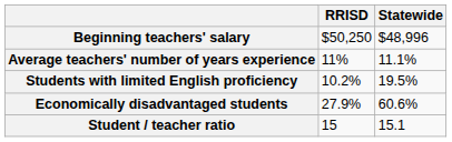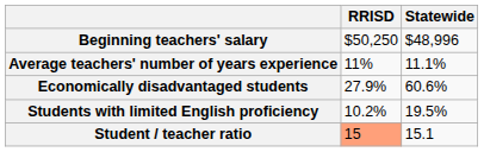 <table class="wikitable">
 <tr>
 <th></th>
 <th>RRISD</th>
 <th>Statewide</th>
 </tr>
 <tr>
 <th>Beginning teachers' salary</th>
 <td>$50,250</td>
 <td>$48,996</td>
 </tr>
 <tr>
 <th>Average teachers' number of years experience</th>
 <td>11%</td>
 <td>11.1%</td>
 </tr>
 <tr>
+<th>Economically disadvantaged students</th>
+<td>27.9%</td>
+<td>60.6%</td>
+</tr>
+<tr>
 <th>Students with limited English proficiency</th>
 <td>10.2%</td>
 <td>19.5%</td>
 </tr>
 <tr>
-<th>Economically disadvantaged students</th>
-<td>27.9%</td>
-<td>60.6%</td>
-</tr>
-<tr>
 <th>Student / teacher ratio</th>
-<td>15</td>
+<td style="background: lightsalmon;">15</td>
 <td>15.1</td>
 </tr>
 </table>
